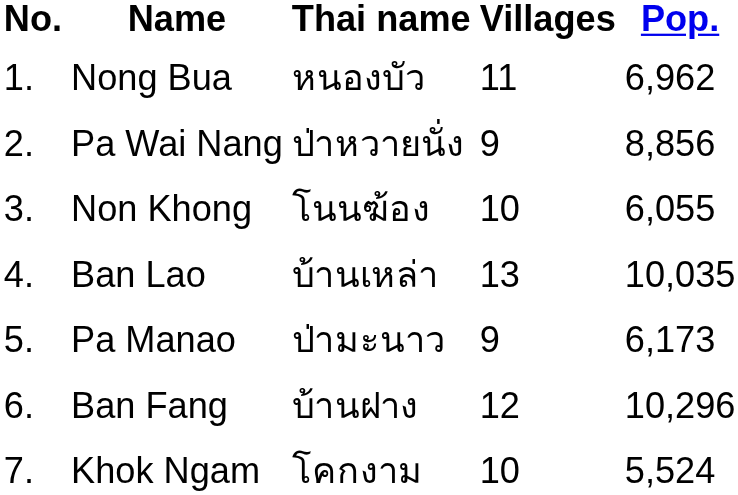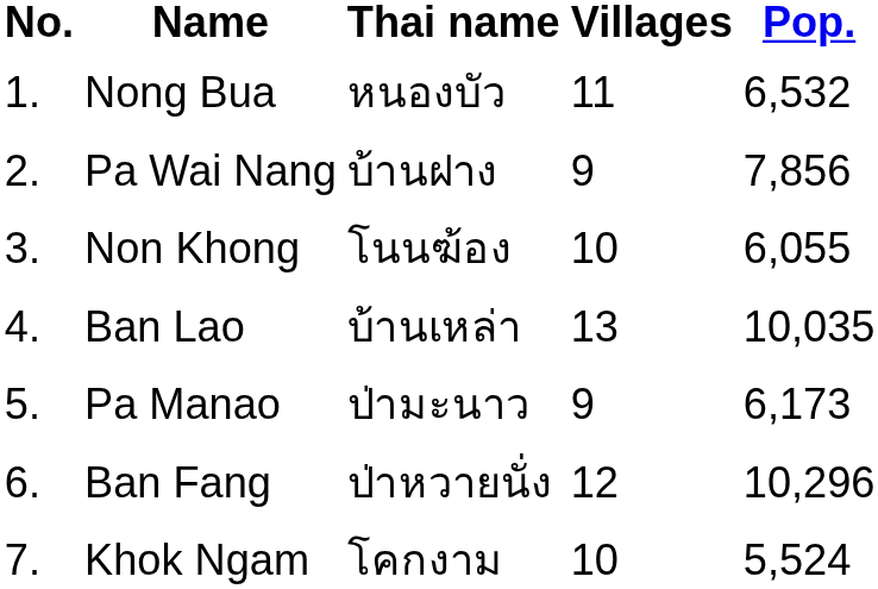 <table>
 <tr>
 <th>No.</th>
 <th>Name</th>
 <th>Thai name</th>
 <th>Villages</th>
 <th><a href='#'>Pop.</a></th>
 </tr>
 <tr>
 <td>1.</td>
 <td>Nong Bua</td>
 <td>หนองบัว</td>
 <td>11</td>
-<td>6,962</td>
+<td>6,532</td>
 <td></td>
 </tr>
 <tr>
 <td>2.</td>
 <td>Pa Wai Nang</td>
-<td>ป่าหวายนั่ง</td>
+<td>บ้านฝาง</td>
 <td>9</td>
-<td>8,856</td>
+<td>7,856</td>
 <td></td>
 </tr>
 <tr>
 <td>3.</td>
 <td>Non Khong</td>
 <td>โนนฆ้อง</td>
 <td>10</td>
 <td>6,055</td>
 <td></td>
 </tr>
 <tr>
 <td>4.</td>
 <td>Ban Lao</td>
 <td>บ้านเหล่า</td>
 <td>13</td>
 <td>10,035</td>
 <td></td>
 </tr>
 <tr>
 <td>5.</td>
 <td>Pa Manao</td>
 <td>ป่ามะนาว</td>
 <td>9</td>
 <td>6,173</td>
 <td></td>
 </tr>
 <tr>
 <td>6.</td>
 <td>Ban Fang</td>
-<td>บ้านฝาง</td>
+<td>ป่าหวายนั่ง</td>
 <td>12</td>
 <td>10,296</td>
 <td></td>
 </tr>
 <tr>
 <td>7.</td>
 <td>Khok Ngam</td>
 <td>โคกงาม</td>
 <td>10</td>
 <td>5,524</td>
 <td></td>
 </tr>
 </table>
